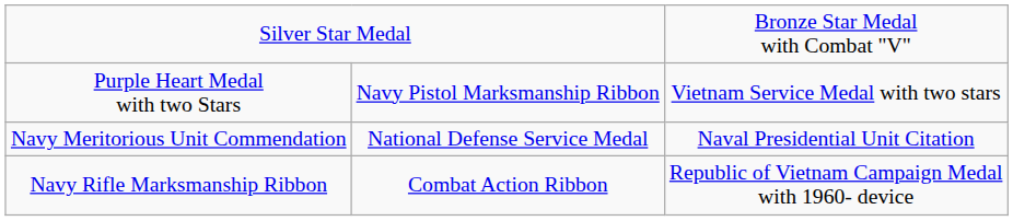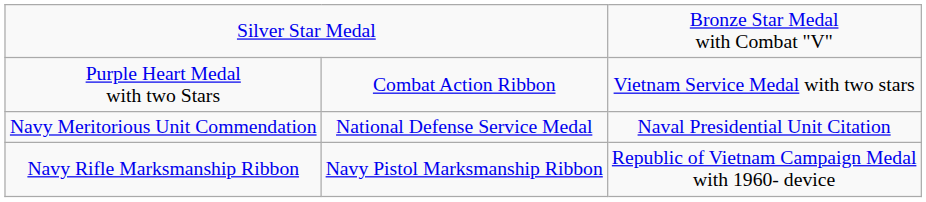 <table class="wikitable" style="margin:1em auto; text-align:center;">
 <tr>
 <td colspan=2><a href='#'>Silver Star Medal</a></td>
 <td><a href='#'>Bronze Star Medal</a><br> with Combat "V"</td>
 </tr>
 <tr>
 <td><a href='#'>Purple Heart Medal</a><br> with two Stars</td>
-<td><a href='#'>Navy Pistol Marksmanship Ribbon</a></td>
+<td><a href='#'>Combat Action Ribbon</a></td>
 <td><a href='#'>Vietnam Service Medal</a> with two stars</td>
 </tr>
 <tr>
 <td><a href='#'>Navy Meritorious Unit Commendation</a></td>
 <td><a href='#'>National Defense Service Medal</a></td>
 <td><a href='#'>Naval Presidential Unit Citation</a></td>
 </tr>
 <tr>
 <td><a href='#'>Navy Rifle Marksmanship Ribbon</a></td>
-<td><a href='#'>Combat Action Ribbon</a></td>
+<td><a href='#'>Navy Pistol Marksmanship Ribbon</a></td>
 <td><a href='#'>Republic of Vietnam Campaign Medal</a><br> with 1960- device</td>
 </tr>
 </table>
